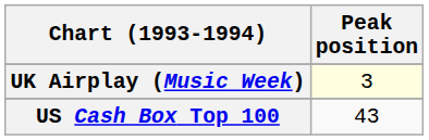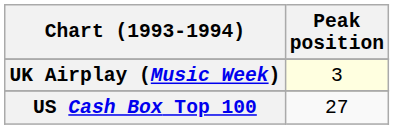 <table class="wikitable plainrowheaders" style="text-align:center">
 <tr>
 <th scope="col">Chart (1993-1994)</th>
 <th scope="col">Peak<br>position</th>
 </tr>
 <tr>
 </tr>
 <tr>
 </tr>
 <tr>
 </tr>
 <tr>
 </tr>
 <tr>
 <th scope="row">UK Airplay (<em><a href='#'>Music Week</a></em>)</th>
 <td style="background: lightyellow;">3</td>
 </tr>
 <tr>
 </tr>
 <tr>
 </tr>
 <tr>
 </tr>
 <tr>
 <th scope="row">US <a href='#'><em>Cash Box</em> Top 100</a></th>
-<td>43</td>
+<td>27</td>
 </tr>
 </table>
